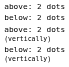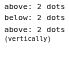 <table>
 <tr>
 <td></td>
 <td>above: 2 dots</td>
 </tr>
 <tr>
 <td></td>
 <td>below: 2 dots</td>
 </tr>
 <tr>
 <td></td>
 <td>above: 2 dots <br> <small>(vertically)</small></td>
 </tr>
 <tr>
-<td></td>
-<td>below: 2 dots <br> <small>(vertically)</small></td>
-</tr>
-<tr>
 </tr>
 </table>
